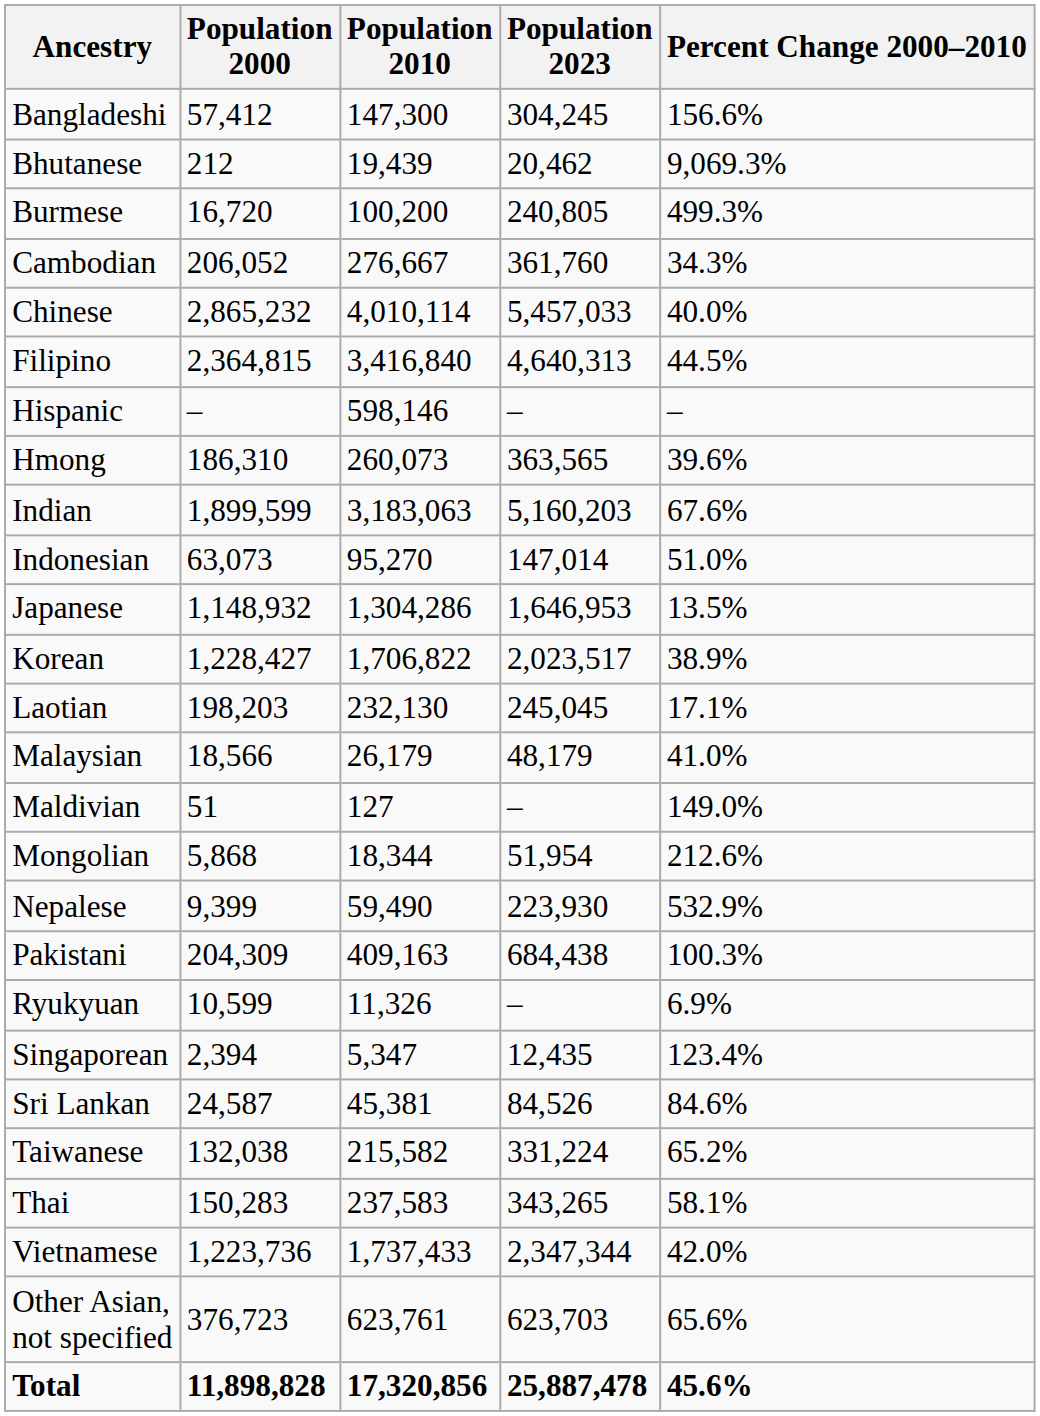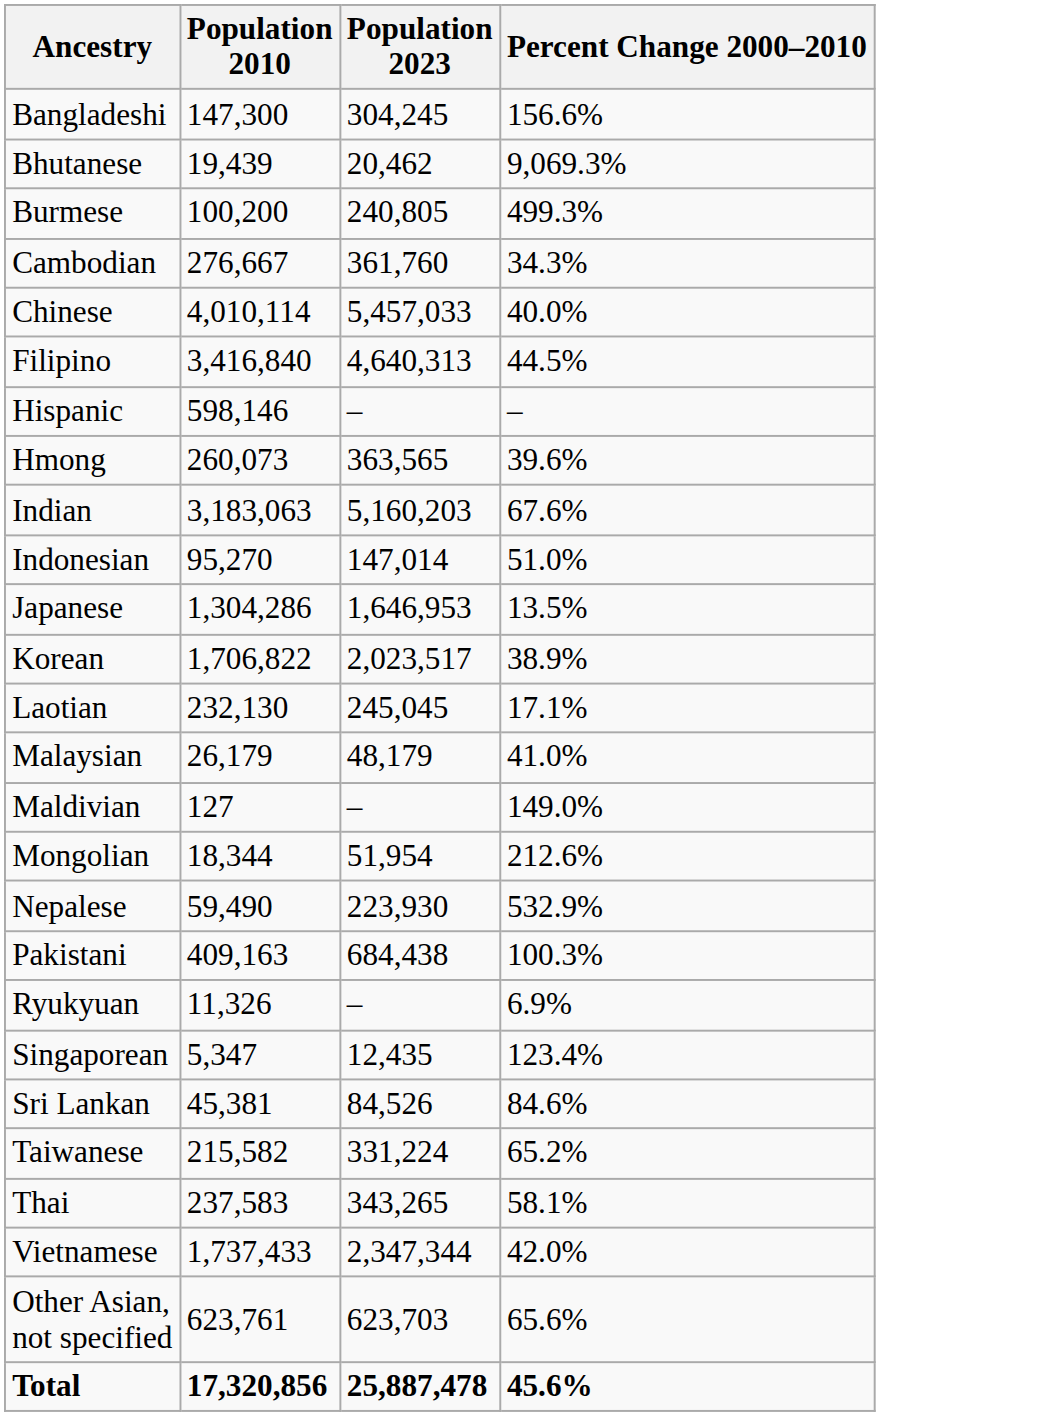 <table class="wikitable sortable">
 <tr>
 <th>Ancestry</th>
-<th>Population<br>2000</th>
 <th>Population<br>2010</th>
 <th>Population<br>2023</th>
 <th>Percent Change 2000–2010</th>
 </tr>
 <tr>
 <td>Bangladeshi</td>
-<td>57,412</td>
 <td>147,300</td>
 <td>304,245</td>
 <td>156.6%</td>
 </tr>
 <tr>
 <td>Bhutanese</td>
-<td>212</td>
 <td>19,439</td>
 <td>20,462</td>
 <td>9,069.3%</td>
 </tr>
 <tr>
 <td>Burmese</td>
-<td>16,720</td>
 <td>100,200</td>
 <td>240,805</td>
 <td>499.3%</td>
 </tr>
 <tr>
 <td>Cambodian</td>
-<td>206,052</td>
 <td>276,667</td>
 <td>361,760</td>
 <td>34.3%</td>
 </tr>
 <tr>
 <td>Chinese</td>
-<td>2,865,232</td>
 <td>4,010,114</td>
 <td>5,457,033</td>
 <td>40.0%</td>
 </tr>
 <tr>
 <td>Filipino</td>
-<td>2,364,815</td>
 <td>3,416,840</td>
 <td>4,640,313</td>
 <td>44.5%</td>
 </tr>
 <tr>
 <td>Hispanic</td>
-<td>–</td>
 <td>598,146</td>
 <td>–</td>
 <td>–</td>
 </tr>
 <tr>
 <td>Hmong</td>
-<td>186,310</td>
 <td>260,073</td>
 <td>363,565</td>
 <td>39.6%</td>
 </tr>
 <tr>
 <td>Indian</td>
-<td>1,899,599</td>
 <td>3,183,063</td>
 <td>5,160,203</td>
 <td>67.6%</td>
 </tr>
 <tr>
 <td>Indonesian</td>
-<td>63,073</td>
 <td>95,270</td>
 <td>147,014</td>
 <td>51.0%</td>
 </tr>
 <tr>
 <td>Japanese</td>
-<td>1,148,932</td>
 <td>1,304,286</td>
 <td>1,646,953</td>
 <td>13.5%</td>
 </tr>
 <tr>
 <td>Korean</td>
-<td>1,228,427</td>
 <td>1,706,822</td>
 <td>2,023,517</td>
 <td>38.9%</td>
 </tr>
 <tr>
 <td>Laotian</td>
-<td>198,203</td>
 <td>232,130</td>
 <td>245,045</td>
 <td>17.1%</td>
 </tr>
 <tr>
 <td>Malaysian</td>
-<td>18,566</td>
 <td>26,179</td>
 <td>48,179</td>
 <td>41.0%</td>
 </tr>
 <tr>
 <td>Maldivian</td>
-<td>51</td>
 <td>127</td>
 <td>–</td>
 <td>149.0%</td>
 </tr>
 <tr>
 <td>Mongolian</td>
-<td>5,868</td>
 <td>18,344</td>
 <td>51,954</td>
 <td>212.6%</td>
 </tr>
 <tr>
 <td>Nepalese</td>
-<td>9,399</td>
 <td>59,490</td>
 <td>223,930</td>
 <td>532.9%</td>
 </tr>
 <tr>
 <td>Pakistani</td>
-<td>204,309</td>
 <td>409,163</td>
 <td>684,438</td>
 <td>100.3%</td>
 </tr>
 <tr>
 <td>Ryukyuan</td>
-<td>10,599</td>
 <td>11,326</td>
 <td>–</td>
 <td>6.9%</td>
 </tr>
 <tr>
 <td>Singaporean</td>
-<td>2,394</td>
 <td>5,347</td>
 <td>12,435</td>
 <td>123.4%</td>
 </tr>
 <tr>
 <td>Sri Lankan</td>
-<td>24,587</td>
 <td>45,381</td>
 <td>84,526</td>
 <td>84.6%</td>
 </tr>
 <tr>
 <td>Taiwanese</td>
-<td>132,038</td>
 <td>215,582</td>
 <td>331,224</td>
 <td>65.2%</td>
 </tr>
 <tr>
 <td>Thai</td>
-<td>150,283</td>
 <td>237,583</td>
 <td>343,265</td>
 <td>58.1%</td>
 </tr>
 <tr>
 <td>Vietnamese</td>
-<td>1,223,736</td>
 <td>1,737,433</td>
 <td>2,347,344</td>
 <td>42.0%</td>
 </tr>
 <tr>
 <td>Other Asian,<br>not specified</td>
-<td>376,723</td>
 <td>623,761</td>
 <td>623,703</td>
 <td>65.6%</td>
 </tr>
 <tr>
 <td><strong>Total</strong></td>
-<td><strong>11,898,828</strong></td>
 <td><strong>17,320,856</strong></td>
 <td><strong>25,887,478</strong></td>
 <td><strong>45.6%</strong></td>
 </tr>
 </table>
